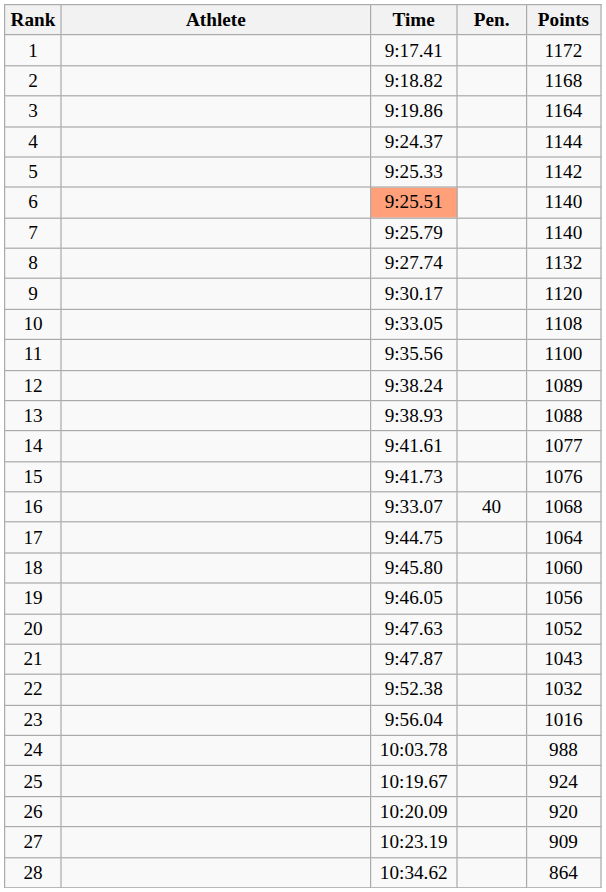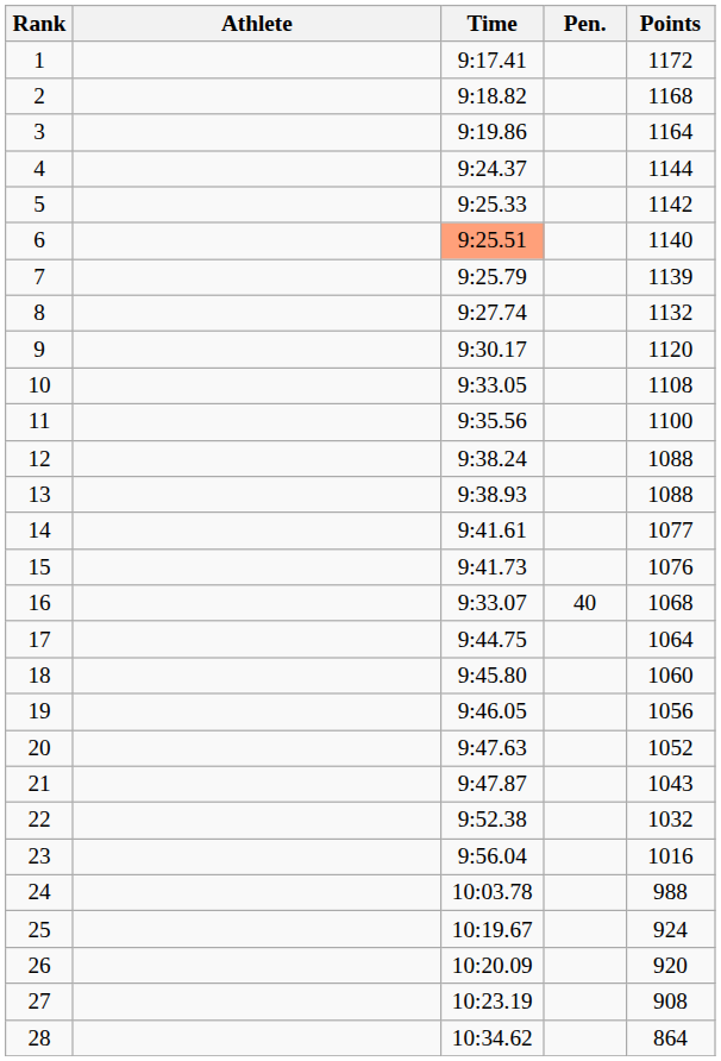 <table class=wikitable style="text-align:center">
 <tr>
 <th width=40>Rank</th>
 <th width=250>Athlete</th>
 <th width=65>Time</th>
 <th width=50>Pen.</th>
 <th width=55>Points</th>
 </tr>
 <tr>
 <td>1</td>
 <td align=left></td>
 <td>9:17.41</td>
 <td></td>
 <td>1172</td>
 </tr>
 <tr>
 <td>2</td>
 <td align=left></td>
 <td>9:18.82</td>
 <td></td>
 <td>1168</td>
 </tr>
 <tr>
 <td>3</td>
 <td align=left></td>
 <td>9:19.86</td>
 <td></td>
 <td>1164</td>
 </tr>
 <tr>
 <td>4</td>
 <td align=left></td>
 <td>9:24.37</td>
 <td></td>
 <td>1144</td>
 </tr>
 <tr>
 <td>5</td>
 <td align=left></td>
 <td>9:25.33</td>
 <td></td>
 <td>1142</td>
 </tr>
 <tr>
 <td>6</td>
 <td align=left></td>
 <td style="background: lightsalmon;">9:25.51</td>
 <td></td>
 <td>1140</td>
 </tr>
 <tr>
 <td>7</td>
 <td align=left></td>
 <td>9:25.79</td>
 <td></td>
-<td>1140</td>
+<td>1139</td>
 </tr>
 <tr>
 <td>8</td>
 <td align=left></td>
 <td>9:27.74</td>
 <td></td>
 <td>1132</td>
 </tr>
 <tr>
 <td>9</td>
 <td align=left></td>
 <td>9:30.17</td>
 <td></td>
 <td>1120</td>
 </tr>
 <tr>
 <td>10</td>
 <td align=left></td>
 <td>9:33.05</td>
 <td></td>
 <td>1108</td>
 </tr>
 <tr>
 <td>11</td>
 <td align=left></td>
 <td>9:35.56</td>
 <td></td>
 <td>1100</td>
 </tr>
 <tr>
 <td>12</td>
 <td align=left></td>
 <td>9:38.24</td>
 <td></td>
-<td>1089</td>
+<td>1088</td>
 </tr>
 <tr>
 <td>13</td>
 <td align=left></td>
 <td>9:38.93</td>
 <td></td>
 <td>1088</td>
 </tr>
 <tr>
 <td>14</td>
 <td align=left></td>
 <td>9:41.61</td>
 <td></td>
 <td>1077</td>
 </tr>
 <tr>
 <td>15</td>
 <td align=left></td>
 <td>9:41.73</td>
 <td></td>
 <td>1076</td>
 </tr>
 <tr>
 <td>16</td>
 <td align=left></td>
 <td>9:33.07</td>
 <td>40</td>
 <td>1068</td>
 </tr>
 <tr>
 <td>17</td>
 <td align=left></td>
 <td>9:44.75</td>
 <td></td>
 <td>1064</td>
 </tr>
 <tr>
 <td>18</td>
 <td align=left></td>
 <td>9:45.80</td>
 <td></td>
 <td>1060</td>
 </tr>
 <tr>
 <td>19</td>
 <td align=left></td>
 <td>9:46.05</td>
 <td></td>
 <td>1056</td>
 </tr>
 <tr>
 <td>20</td>
 <td align=left></td>
 <td>9:47.63</td>
 <td></td>
 <td>1052</td>
 </tr>
 <tr>
 <td>21</td>
 <td align=left></td>
 <td>9:47.87</td>
 <td></td>
 <td>1043</td>
 </tr>
 <tr>
 <td>22</td>
 <td align=left></td>
 <td>9:52.38</td>
 <td></td>
 <td>1032</td>
 </tr>
 <tr>
 <td>23</td>
 <td align=left></td>
 <td>9:56.04</td>
 <td></td>
 <td>1016</td>
 </tr>
 <tr>
 <td>24</td>
 <td align=left></td>
 <td>10:03.78</td>
 <td></td>
 <td>988</td>
 </tr>
 <tr>
 <td>25</td>
 <td align=left></td>
 <td>10:19.67</td>
 <td></td>
 <td>924</td>
 </tr>
 <tr>
 <td>26</td>
 <td align=left></td>
 <td>10:20.09</td>
 <td></td>
 <td>920</td>
 </tr>
 <tr>
 <td>27</td>
 <td align=left></td>
 <td>10:23.19</td>
 <td></td>
-<td>909</td>
+<td>908</td>
 </tr>
 <tr>
 <td>28</td>
 <td align=left></td>
 <td>10:34.62</td>
 <td></td>
 <td>864</td>
 </tr>
 </table>
